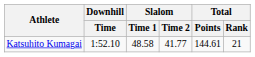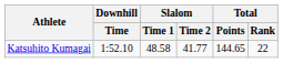 <table class="wikitable" style="font-size:90%">
 <tr>
 <th rowspan="2">Athlete</th>
 <th>Downhill</th>
 <th colspan="2">Slalom</th>
 <th colspan="2">Total</th>
 </tr>
 <tr>
 <th>Time</th>
 <th>Time 1</th>
 <th>Time 2</th>
 <th>Points</th>
 <th>Rank</th>
 </tr>
 <tr>
 <td><a href='#'>Katsuhito Kumagai</a></td>
 <td align="center">1:52.10</td>
 <td align="center">48.58</td>
 <td align="center">41.77</td>
-<td align="center">144.61</td>
-<td align="center">21</td>
+<td align="center">144.65</td>
+<td align="center">22</td>
 </tr>
 </table>
